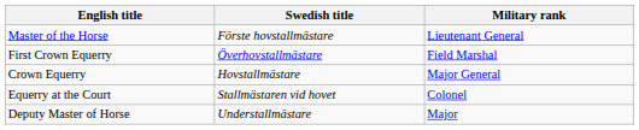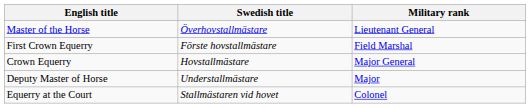 <table class="wikitable">
 <tr>
 <th align="left" width="260">English title</th>
 <th align="left" width="260">Swedish title</th>
 <th align="left" width="260">Military rank</th>
 </tr>
 <tr>
 <td><a href='#'>Master of the Horse</a></td>
-<td><em>Förste hovstallmästare</em></td>
+<td><a href='#'><em>Överhovstallmästare</em></a></td>
 <td><a href='#'>Lieutenant General</a></td>
 </tr>
 <tr>
 <td>First Crown Equerry</td>
-<td><a href='#'><em>Överhovstallmästare</em></a></td>
+<td><em>Förste hovstallmästare</em></td>
 <td><a href='#'>Field Marshal</a></td>
 </tr>
 <tr>
 <td>Crown Equerry</td>
 <td><em>Hovstallmästare</em></td>
 <td><a href='#'>Major General</a></td>
 </tr>
 <tr>
+<td>Deputy Master of Horse</td>
+<td><em>Understallmästare</em></td>
+<td><a href='#'>Major</a></td>
+</tr>
+<tr>
 <td>Equerry at the Court</td>
 <td><em>Stallmästaren vid hovet</em></td>
 <td><a href='#'>Colonel</a></td>
 </tr>
-<tr>
-<td>Deputy Master of Horse</td>
-<td><em>Understallmästare</em></td>
-<td><a href='#'>Major</a></td>
-</tr>
 </table>
